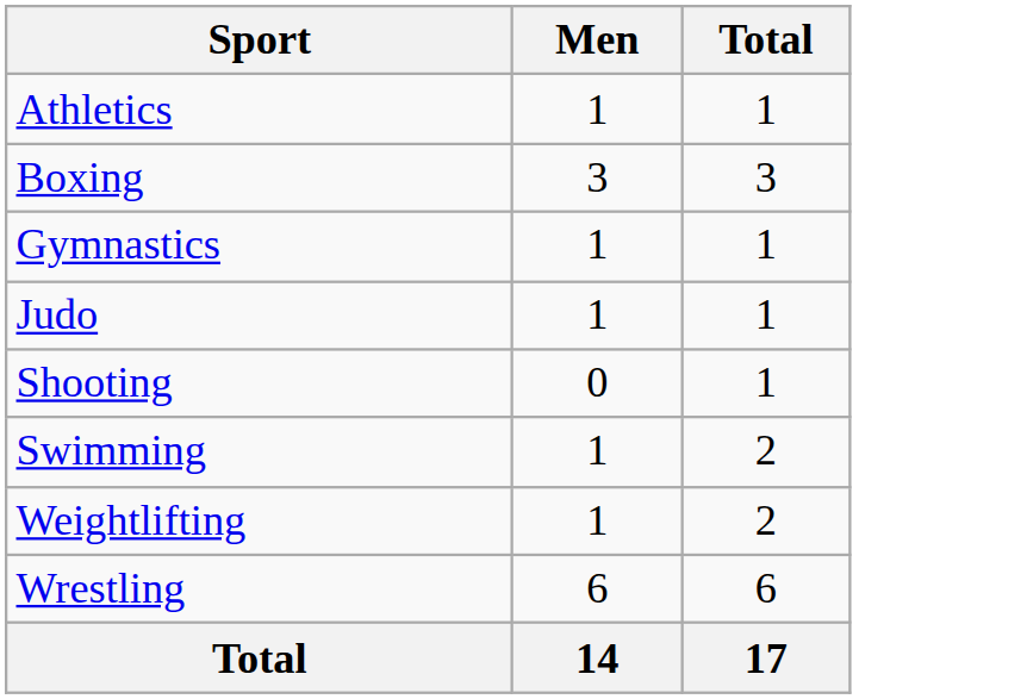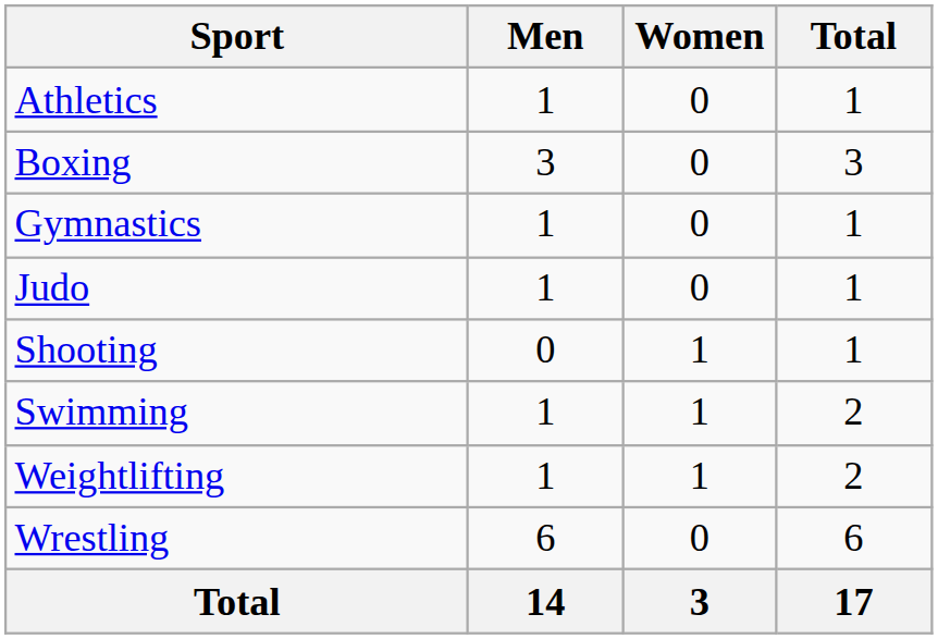 <table class="wikitable sortable" style="text-align:center;">
 <tr>
 <th width=180>Sport</th>
 <th width=55>Men</th>
+<th width=55>Women</th>
 <th width=55>Total</th>
 </tr>
 <tr>
 <td align=left><a href='#'>Athletics</a></td>
 <td>1</td>
+<td>0</td>
 <td>1</td>
 </tr>
 <tr>
 <td align=left><a href='#'>Boxing</a></td>
 <td>3</td>
+<td>0</td>
 <td>3</td>
 </tr>
 <tr>
 <td align=left><a href='#'>Gymnastics</a></td>
 <td>1</td>
+<td>0</td>
 <td>1</td>
 </tr>
 <tr>
 <td align=left><a href='#'>Judo</a></td>
 <td>1</td>
+<td>0</td>
 <td>1</td>
 </tr>
 <tr>
 <td align=left><a href='#'>Shooting</a></td>
 <td>0</td>
 <td>1</td>
+<td>1</td>
 </tr>
 <tr>
 <td align=left><a href='#'>Swimming</a></td>
+<td>1</td>
 <td>1</td>
 <td>2</td>
 </tr>
 <tr>
 <td align=left><a href='#'>Weightlifting</a></td>
 <td>1</td>
+<td>1</td>
 <td>2</td>
 </tr>
 <tr>
 <td align=left><a href='#'>Wrestling</a></td>
 <td>6</td>
+<td>0</td>
 <td>6</td>
 </tr>
 <tr>
 <th>Total</th>
 <th>14</th>
+<th>3</th>
 <th>17</th>
 </tr>
 </table>
